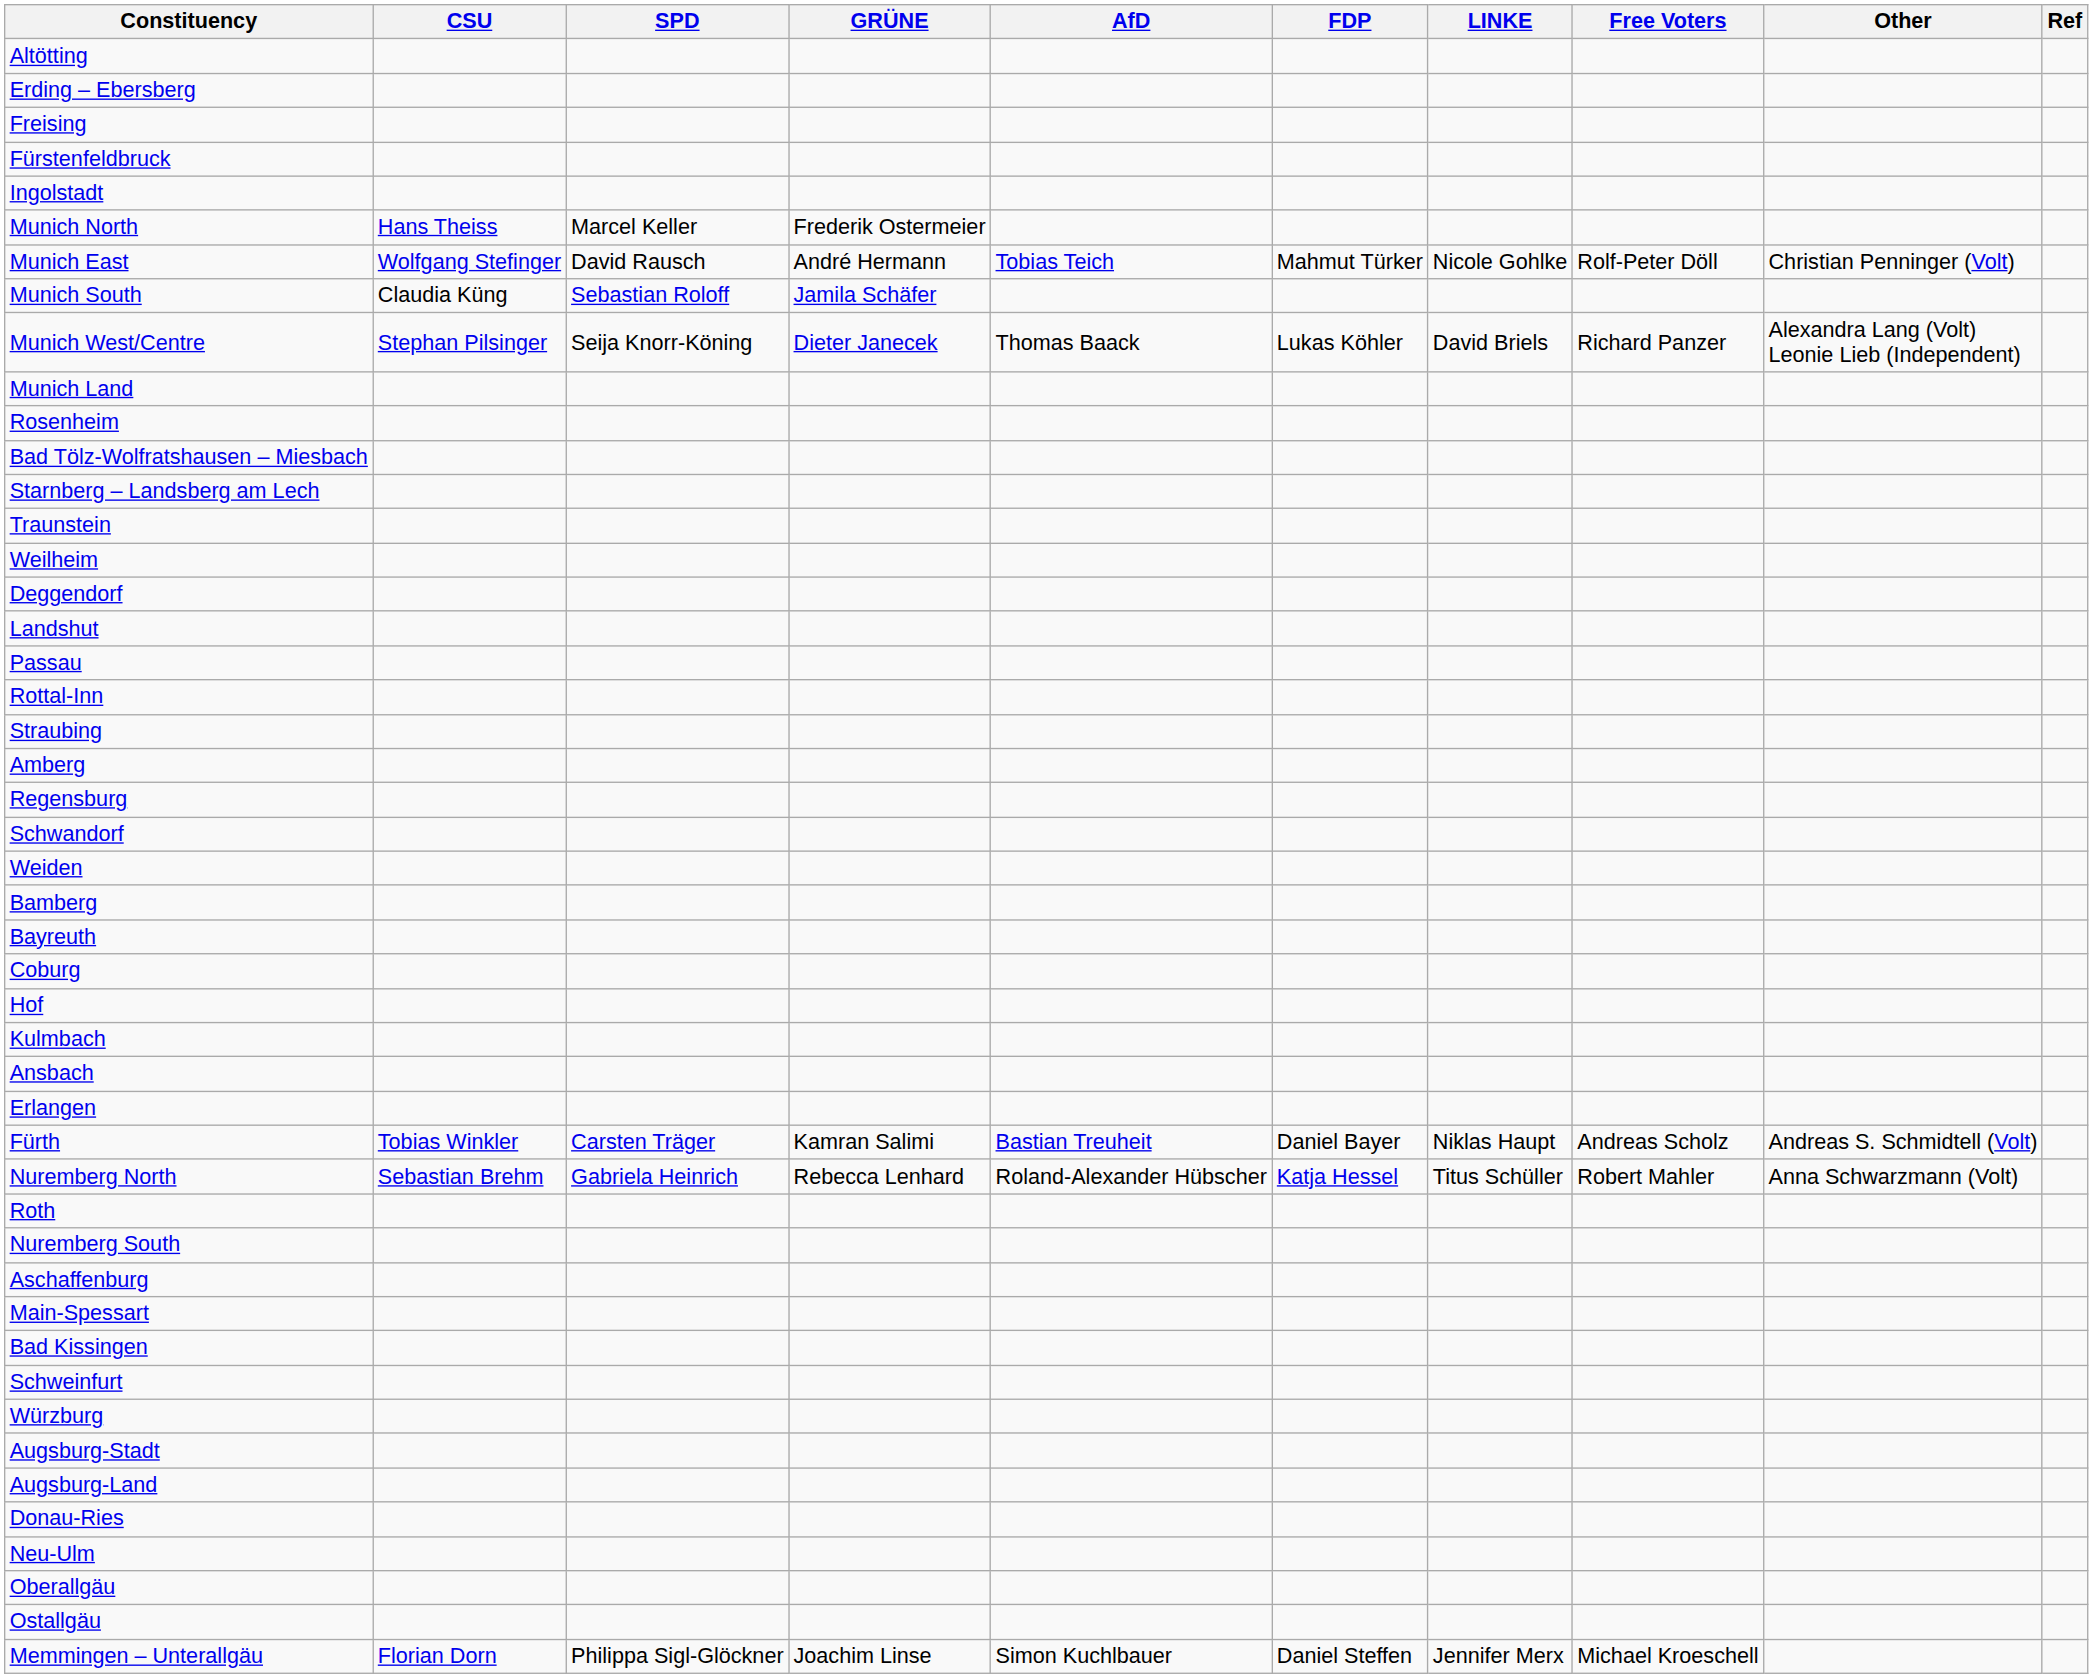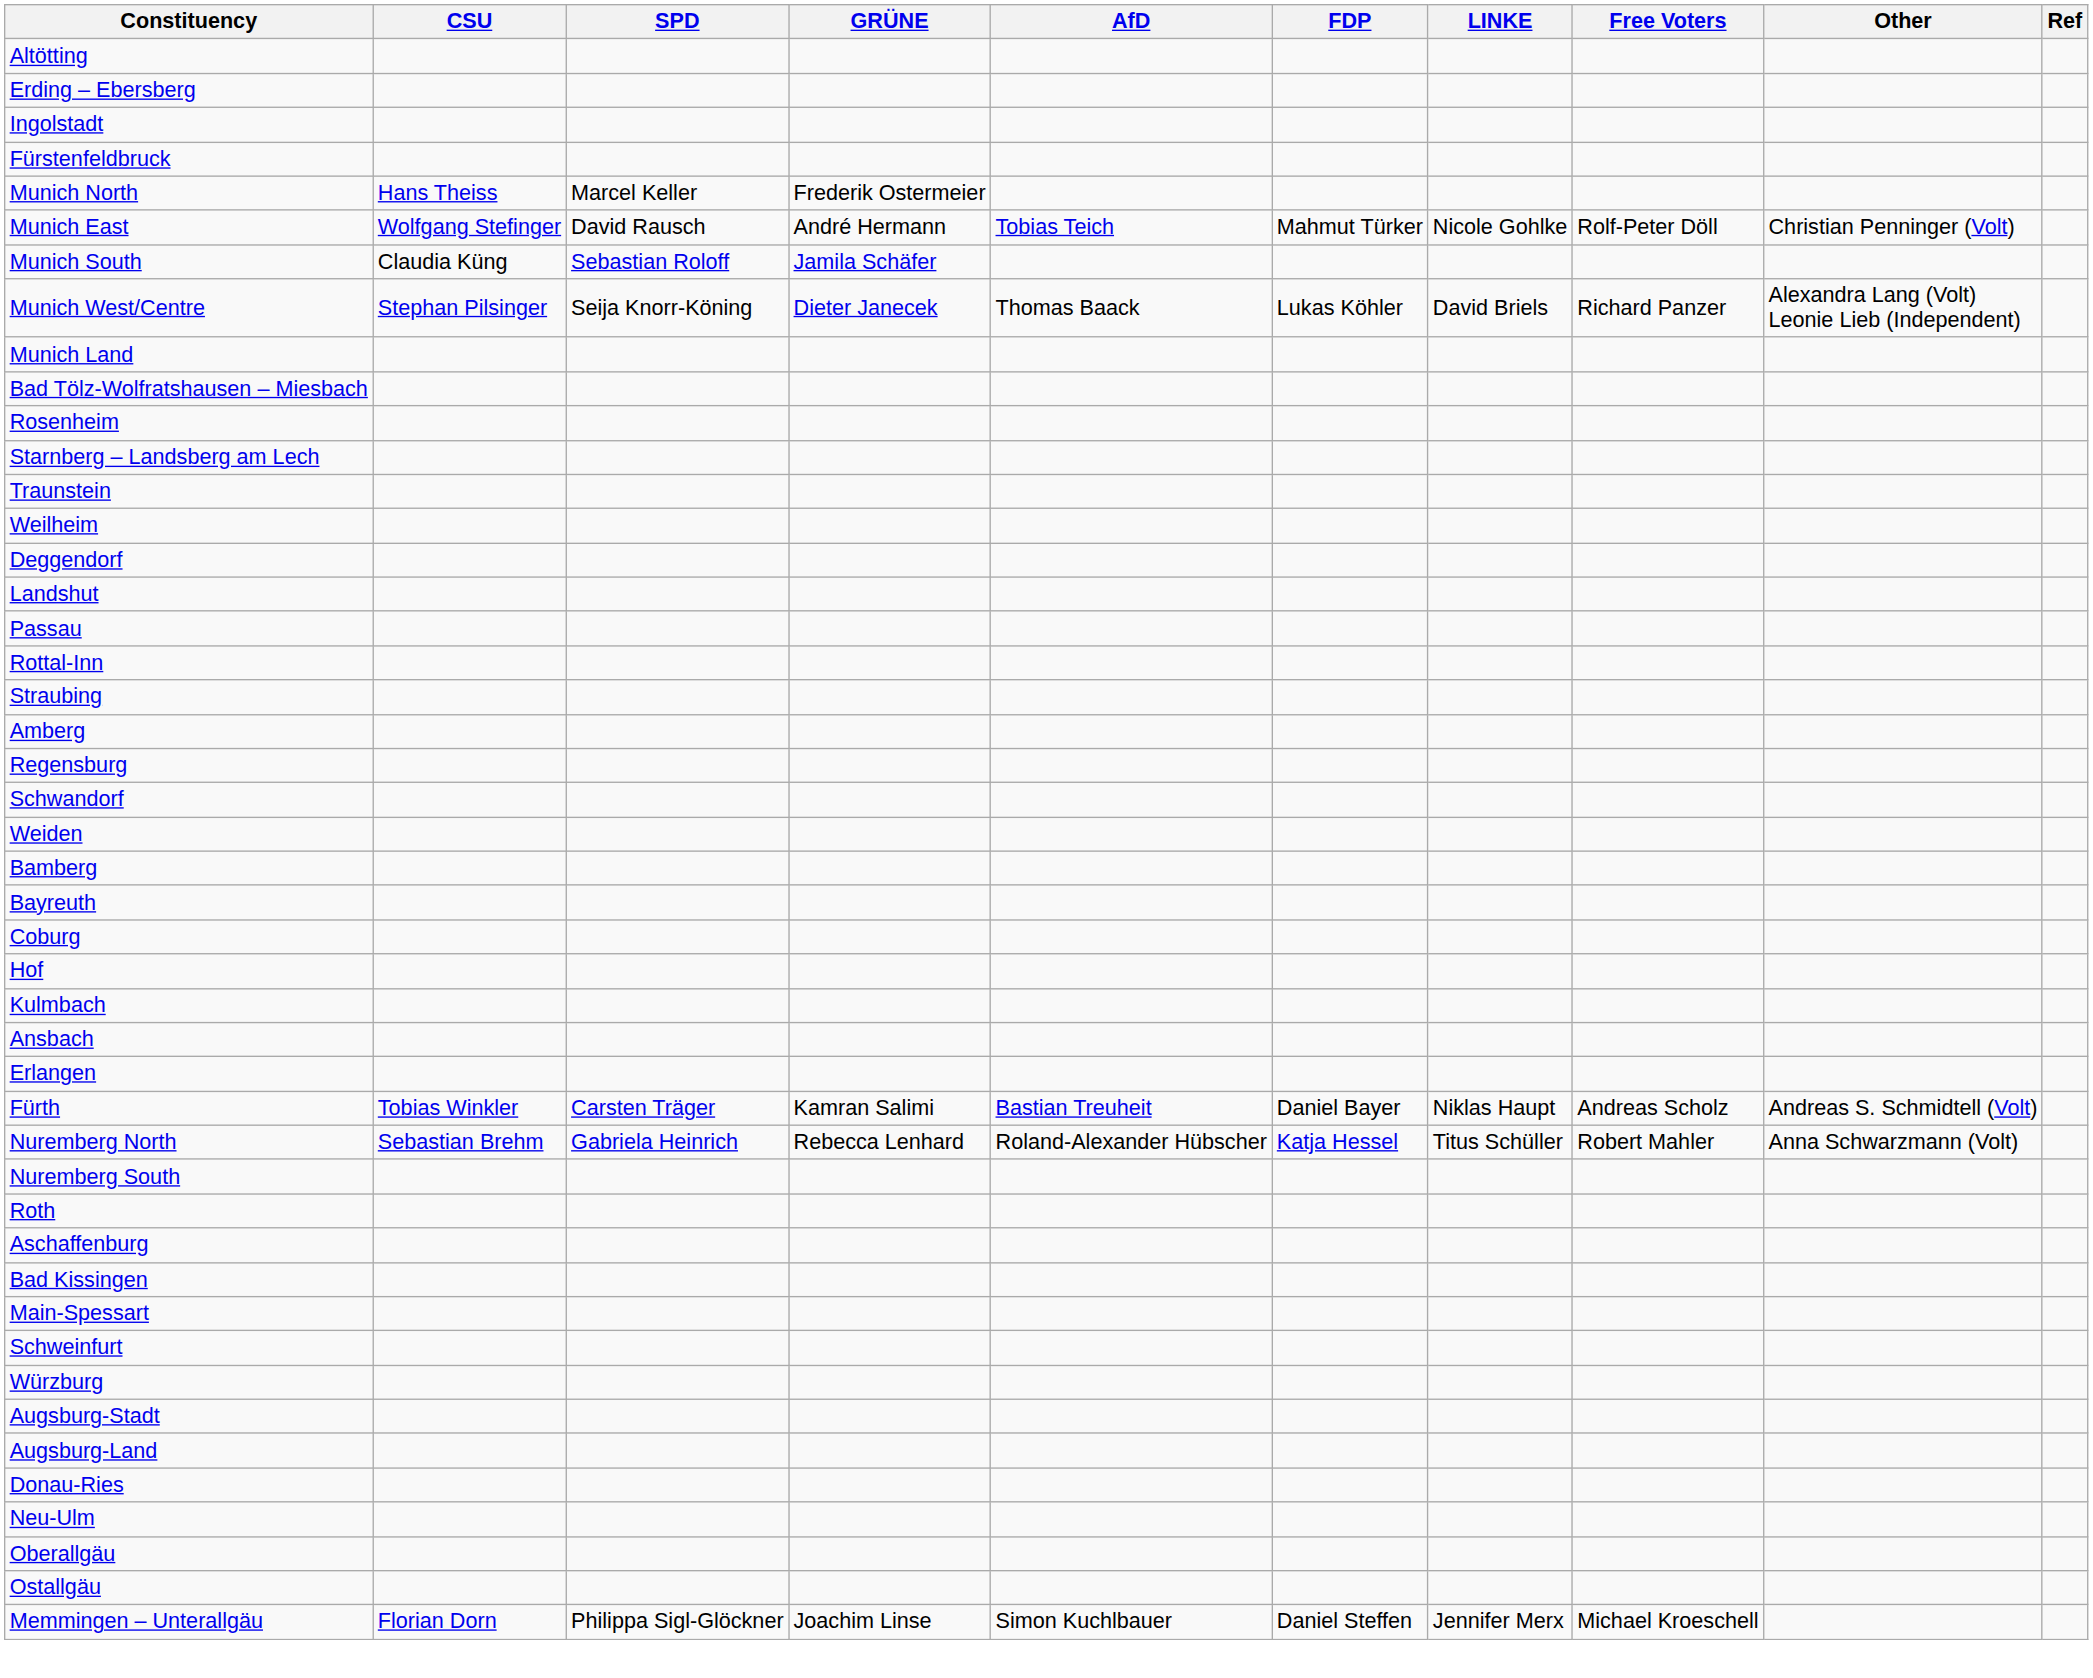 <table class="wikitable">
 <tr>
 <th>Constituency</th>
 <th><a href='#'>CSU</a></th>
 <th><a href='#'>SPD</a></th>
 <th><a href='#'>GRÜNE</a></th>
 <th><a href='#'>AfD</a></th>
 <th><a href='#'>FDP</a></th>
 <th><a href='#'>LINKE</a></th>
 <th><a href='#'>Free Voters</a></th>
 <th>Other</th>
 <th>Ref</th>
 </tr>
 <tr>
 <td><a href='#'>Altötting</a></td>
 <td></td>
 <td></td>
 <td></td>
 <td></td>
 <td></td>
 <td></td>
 <td></td>
 <td></td>
 <td></td>
 </tr>
 <tr>
 <td><a href='#'>Erding – Ebersberg</a></td>
 <td></td>
 <td></td>
 <td></td>
 <td></td>
 <td></td>
 <td></td>
 <td></td>
 <td></td>
 <td></td>
 </tr>
 <tr>
-<td><a href='#'>Freising</a></td>
+<td><a href='#'>Ingolstadt</a></td>
 <td></td>
 <td></td>
 <td></td>
 <td></td>
 <td></td>
 <td></td>
 <td></td>
 <td></td>
 <td></td>
 </tr>
 <tr>
 <td><a href='#'>Fürstenfeldbruck</a></td>
-<td></td>
-<td></td>
-<td></td>
-<td></td>
-<td></td>
-<td></td>
-<td></td>
-<td></td>
-<td></td>
-</tr>
-<tr>
-<td><a href='#'>Ingolstadt</a></td>
 <td></td>
 <td></td>
 <td></td>
 <td></td>
 <td></td>
 <td></td>
 <td></td>
 <td></td>
 <td></td>
 </tr>
 <tr>
 <td><a href='#'>Munich North</a></td>
 <td><a href='#'>Hans Theiss</a></td>
 <td>Marcel Keller</td>
 <td>Frederik Ostermeier</td>
 <td></td>
 <td></td>
 <td></td>
 <td></td>
 <td></td>
 <td></td>
 </tr>
 <tr>
 <td><a href='#'>Munich East</a></td>
 <td><a href='#'>Wolfgang Stefinger</a></td>
 <td>David Rausch</td>
 <td>André Hermann</td>
 <td><a href='#'>Tobias Teich</a></td>
 <td>Mahmut Türker</td>
 <td>Nicole Gohlke</td>
 <td>Rolf-Peter Döll</td>
 <td>Christian Penninger (<a href='#'>Volt</a>)</td>
 <td></td>
 </tr>
 <tr>
 <td><a href='#'>Munich South</a></td>
 <td>Claudia Küng</td>
 <td><a href='#'>Sebastian Roloff</a></td>
 <td><a href='#'>Jamila Schäfer</a></td>
 <td></td>
 <td></td>
 <td></td>
 <td></td>
 <td></td>
 <td></td>
 </tr>
 <tr>
 <td><a href='#'>Munich West/Centre</a></td>
 <td><a href='#'>Stephan Pilsinger</a></td>
 <td>Seija Knorr-Köning</td>
 <td><a href='#'>Dieter Janecek</a></td>
 <td>Thomas Baack</td>
 <td>Lukas Köhler</td>
 <td>David Briels</td>
 <td>Richard Panzer</td>
 <td>Alexandra Lang (Volt)<br>Leonie Lieb (Independent)</td>
 <td></td>
 </tr>
 <tr>
 <td><a href='#'>Munich Land</a></td>
 <td></td>
 <td></td>
 <td></td>
 <td></td>
 <td></td>
 <td></td>
 <td></td>
 <td></td>
 <td></td>
 </tr>
 <tr>
-<td><a href='#'>Rosenheim</a></td>
+<td><a href='#'>Bad Tölz-Wolfratshausen – Miesbach</a></td>
 <td></td>
 <td></td>
 <td></td>
 <td></td>
 <td></td>
 <td></td>
 <td></td>
 <td></td>
 <td></td>
 </tr>
 <tr>
-<td><a href='#'>Bad Tölz-Wolfratshausen – Miesbach</a></td>
+<td><a href='#'>Rosenheim</a></td>
 <td></td>
 <td></td>
 <td></td>
 <td></td>
 <td></td>
 <td></td>
 <td></td>
 <td></td>
 <td></td>
 </tr>
 <tr>
 <td><a href='#'>Starnberg – Landsberg am Lech</a></td>
 <td></td>
 <td></td>
 <td></td>
 <td></td>
 <td></td>
 <td></td>
 <td></td>
 <td></td>
 <td></td>
 </tr>
 <tr>
 <td><a href='#'>Traunstein</a></td>
 <td></td>
 <td></td>
 <td></td>
 <td></td>
 <td></td>
 <td></td>
 <td></td>
 <td></td>
 <td></td>
 </tr>
 <tr>
 <td><a href='#'>Weilheim</a></td>
 <td></td>
 <td></td>
 <td></td>
 <td></td>
 <td></td>
 <td></td>
 <td></td>
 <td></td>
 <td></td>
 </tr>
 <tr>
 <td><a href='#'>Deggendorf</a></td>
 <td></td>
 <td></td>
 <td></td>
 <td></td>
 <td></td>
 <td></td>
 <td></td>
 <td></td>
 <td></td>
 </tr>
 <tr>
 <td><a href='#'>Landshut</a></td>
 <td></td>
 <td></td>
 <td></td>
 <td></td>
 <td></td>
 <td></td>
 <td></td>
 <td></td>
 <td></td>
 </tr>
 <tr>
 <td><a href='#'>Passau</a></td>
 <td></td>
 <td></td>
 <td></td>
 <td></td>
 <td></td>
 <td></td>
 <td></td>
 <td></td>
 <td></td>
 </tr>
 <tr>
 <td><a href='#'>Rottal-Inn</a></td>
 <td></td>
 <td></td>
 <td></td>
 <td></td>
 <td></td>
 <td></td>
 <td></td>
 <td></td>
 <td></td>
 </tr>
 <tr>
 <td><a href='#'>Straubing</a></td>
 <td></td>
 <td></td>
 <td></td>
 <td></td>
 <td></td>
 <td></td>
 <td></td>
 <td></td>
 <td></td>
 </tr>
 <tr>
 <td><a href='#'>Amberg</a></td>
 <td></td>
 <td></td>
 <td></td>
 <td></td>
 <td></td>
 <td></td>
 <td></td>
 <td></td>
 <td></td>
 </tr>
 <tr>
 <td><a href='#'>Regensburg</a></td>
 <td></td>
 <td></td>
 <td></td>
 <td></td>
 <td></td>
 <td></td>
 <td></td>
 <td></td>
 <td></td>
 </tr>
 <tr>
 <td><a href='#'>Schwandorf</a></td>
 <td></td>
 <td></td>
 <td></td>
 <td></td>
 <td></td>
 <td></td>
 <td></td>
 <td></td>
 <td></td>
 </tr>
 <tr>
 <td><a href='#'>Weiden</a></td>
 <td></td>
 <td></td>
 <td></td>
 <td></td>
 <td></td>
 <td></td>
 <td></td>
 <td></td>
 <td></td>
 </tr>
 <tr>
 <td><a href='#'>Bamberg</a></td>
 <td></td>
 <td></td>
 <td></td>
 <td></td>
 <td></td>
 <td></td>
 <td></td>
 <td></td>
 <td></td>
 </tr>
 <tr>
 <td><a href='#'>Bayreuth</a></td>
 <td></td>
 <td></td>
 <td></td>
 <td></td>
 <td></td>
 <td></td>
 <td></td>
 <td></td>
 <td></td>
 </tr>
 <tr>
 <td><a href='#'>Coburg</a></td>
 <td></td>
 <td></td>
 <td></td>
 <td></td>
 <td></td>
 <td></td>
 <td></td>
 <td></td>
 <td></td>
 </tr>
 <tr>
 <td><a href='#'>Hof</a></td>
 <td></td>
 <td></td>
 <td></td>
 <td></td>
 <td></td>
 <td></td>
 <td></td>
 <td></td>
 <td></td>
 </tr>
 <tr>
 <td><a href='#'>Kulmbach</a></td>
 <td></td>
 <td></td>
 <td></td>
 <td></td>
 <td></td>
 <td></td>
 <td></td>
 <td></td>
 <td></td>
 </tr>
 <tr>
 <td><a href='#'>Ansbach</a></td>
 <td></td>
 <td></td>
 <td></td>
 <td></td>
 <td></td>
 <td></td>
 <td></td>
 <td></td>
 <td></td>
 </tr>
 <tr>
 <td><a href='#'>Erlangen</a></td>
 <td></td>
 <td></td>
 <td></td>
 <td></td>
 <td></td>
 <td></td>
 <td></td>
 <td></td>
 <td></td>
 </tr>
 <tr>
 <td><a href='#'>Fürth</a></td>
 <td><a href='#'>Tobias Winkler</a></td>
 <td><a href='#'>Carsten Träger</a></td>
 <td>Kamran Salimi</td>
 <td><a href='#'>Bastian Treuheit</a></td>
 <td>Daniel Bayer</td>
 <td>Niklas Haupt</td>
 <td>Andreas Scholz</td>
 <td>Andreas S. Schmidtell (<a href='#'>Volt</a>)</td>
 <td></td>
 </tr>
 <tr>
 <td><a href='#'>Nuremberg North</a></td>
 <td><a href='#'>Sebastian Brehm</a></td>
 <td><a href='#'>Gabriela Heinrich</a></td>
 <td>Rebecca Lenhard</td>
 <td>Roland-Alexander Hübscher</td>
 <td><a href='#'>Katja Hessel</a></td>
 <td>Titus Schüller</td>
 <td>Robert Mahler</td>
 <td>Anna Schwarzmann (Volt)</td>
 <td></td>
 </tr>
 <tr>
-<td><a href='#'>Roth</a></td>
+<td><a href='#'>Nuremberg South</a></td>
 <td></td>
 <td></td>
 <td></td>
 <td></td>
 <td></td>
 <td></td>
 <td></td>
 <td></td>
 <td></td>
 </tr>
 <tr>
-<td><a href='#'>Nuremberg South</a></td>
+<td><a href='#'>Roth</a></td>
 <td></td>
 <td></td>
 <td></td>
 <td></td>
 <td></td>
 <td></td>
 <td></td>
 <td></td>
 <td></td>
 </tr>
 <tr>
 <td><a href='#'>Aschaffenburg</a></td>
 <td></td>
 <td></td>
 <td></td>
 <td></td>
 <td></td>
 <td></td>
 <td></td>
 <td></td>
 <td></td>
 </tr>
 <tr>
-<td><a href='#'>Main-Spessart</a></td>
+<td><a href='#'>Bad Kissingen</a></td>
 <td></td>
 <td></td>
 <td></td>
 <td></td>
 <td></td>
 <td></td>
 <td></td>
 <td></td>
 <td></td>
 </tr>
 <tr>
-<td><a href='#'>Bad Kissingen</a></td>
+<td><a href='#'>Main-Spessart</a></td>
 <td></td>
 <td></td>
 <td></td>
 <td></td>
 <td></td>
 <td></td>
 <td></td>
 <td></td>
 <td></td>
 </tr>
 <tr>
 <td><a href='#'>Schweinfurt</a></td>
 <td></td>
 <td></td>
 <td></td>
 <td></td>
 <td></td>
 <td></td>
 <td></td>
 <td></td>
 <td></td>
 </tr>
 <tr>
 <td><a href='#'>Würzburg</a></td>
 <td></td>
 <td></td>
 <td></td>
 <td></td>
 <td></td>
 <td></td>
 <td></td>
 <td></td>
 <td></td>
 </tr>
 <tr>
 <td><a href='#'>Augsburg-Stadt</a></td>
 <td></td>
 <td></td>
 <td></td>
 <td></td>
 <td></td>
 <td></td>
 <td></td>
 <td></td>
 <td></td>
 </tr>
 <tr>
 <td><a href='#'>Augsburg-Land</a></td>
 <td></td>
 <td></td>
 <td></td>
 <td></td>
 <td></td>
 <td></td>
 <td></td>
 <td></td>
 <td></td>
 </tr>
 <tr>
 <td><a href='#'>Donau-Ries</a></td>
 <td></td>
 <td></td>
 <td></td>
 <td></td>
 <td></td>
 <td></td>
 <td></td>
 <td></td>
 <td></td>
 </tr>
 <tr>
 <td><a href='#'>Neu-Ulm</a></td>
 <td></td>
 <td></td>
 <td></td>
 <td></td>
 <td></td>
 <td></td>
 <td></td>
 <td></td>
 <td></td>
 </tr>
 <tr>
 <td><a href='#'>Oberallgäu</a></td>
 <td></td>
 <td></td>
 <td></td>
 <td></td>
 <td></td>
 <td></td>
 <td></td>
 <td></td>
 <td></td>
 </tr>
 <tr>
 <td><a href='#'>Ostallgäu</a></td>
 <td></td>
 <td></td>
 <td></td>
 <td></td>
 <td></td>
 <td></td>
 <td></td>
 <td></td>
 <td></td>
 </tr>
 <tr>
 <td><a href='#'>Memmingen – Unterallgäu</a></td>
 <td><a href='#'>Florian Dorn</a></td>
 <td>Philippa Sigl-Glöckner</td>
 <td>Joachim Linse</td>
 <td>Simon Kuchlbauer</td>
 <td>Daniel Steffen</td>
 <td>Jennifer Merx</td>
 <td>Michael Kroeschell</td>
 <td></td>
 <td></td>
 </tr>
 </table>
